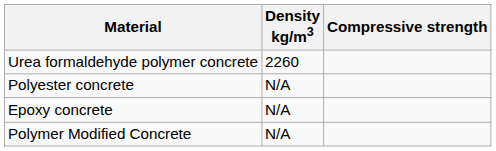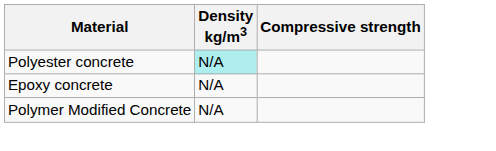 <table class="wikitable">
 <tr>
 <th>Material</th>
 <th>Density <br>kg/m<sup>3</sup></th>
 <th>Compressive strength</th>
 </tr>
 <tr>
-<td>Urea formaldehyde polymer concrete</td>
-<td>2260</td>
-<td></td>
-</tr>
-<tr>
 <td>Polyester concrete</td>
-<td>N/A</td>
+<td style="background: paleturquoise;">N/A</td>
 <td></td>
 </tr>
 <tr>
 <td>Epoxy concrete</td>
 <td>N/A</td>
 <td></td>
 </tr>
 <tr>
 <td>Polymer Modified Concrete</td>
 <td>N/A</td>
 <td></td>
 </tr>
 </table>
